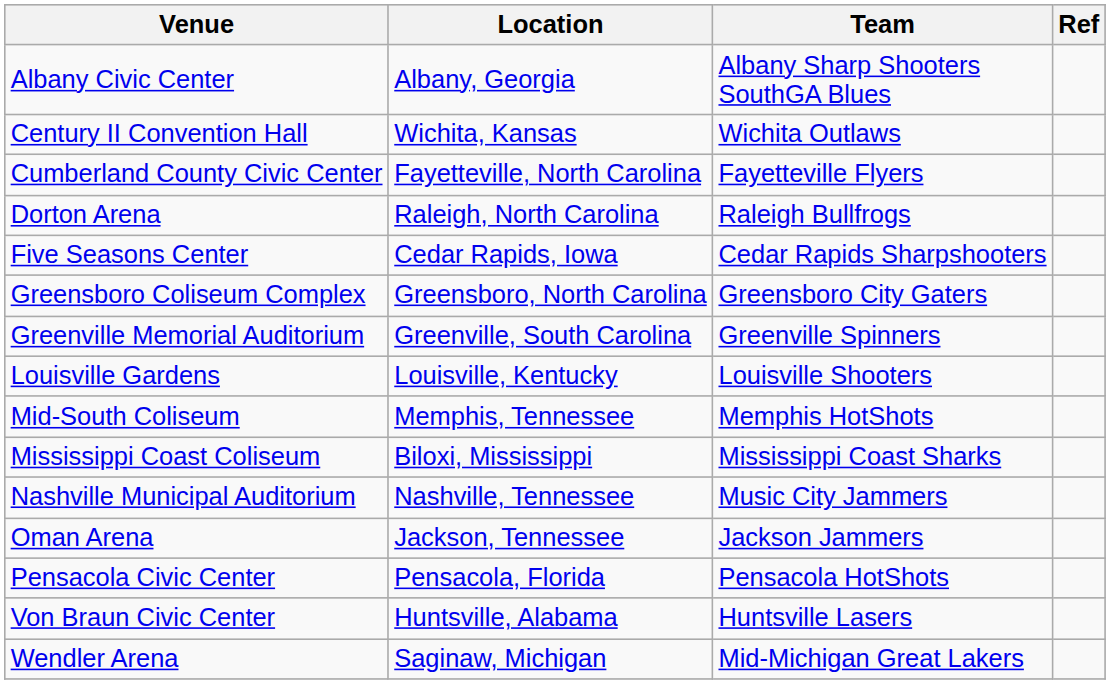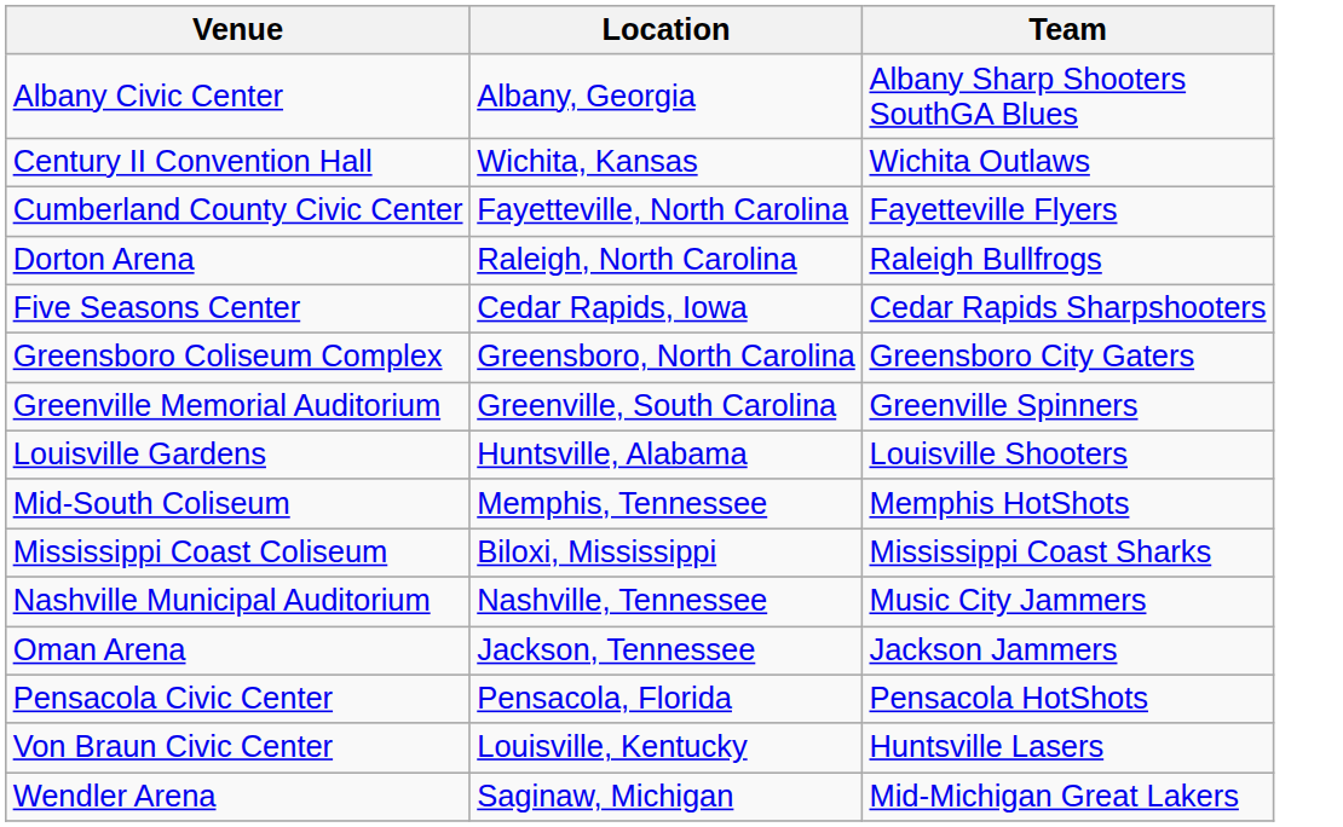 <table class="wikitable">
 <tr>
 <th>Venue</th>
 <th>Location</th>
 <th>Team</th>
-<th class="unsortable">Ref</th>
 </tr>
 <tr>
 <td><a href='#'>Albany Civic Center</a><br></td>
 <td><a href='#'>Albany, Georgia</a></td>
 <td><a href='#'>Albany Sharp Shooters</a> <br><a href='#'>SouthGA Blues</a> </td>
-<td></td>
 </tr>
 <tr>
 <td><a href='#'>Century II Convention Hall</a></td>
 <td><a href='#'>Wichita, Kansas</a></td>
 <td><a href='#'>Wichita Outlaws</a></td>
-<td></td>
 </tr>
 <tr>
 <td><a href='#'>Cumberland County Civic Center</a></td>
 <td><a href='#'>Fayetteville, North Carolina</a></td>
 <td><a href='#'>Fayetteville Flyers</a></td>
-<td></td>
 </tr>
 <tr>
 <td><a href='#'>Dorton Arena</a></td>
 <td><a href='#'>Raleigh, North Carolina</a></td>
 <td><a href='#'>Raleigh Bullfrogs</a></td>
-<td></td>
 </tr>
 <tr>
 <td><a href='#'>Five Seasons Center</a></td>
 <td><a href='#'>Cedar Rapids, Iowa</a></td>
 <td><a href='#'>Cedar Rapids Sharpshooters</a></td>
-<td></td>
 </tr>
 <tr>
 <td><a href='#'>Greensboro Coliseum Complex</a></td>
 <td><a href='#'>Greensboro, North Carolina</a></td>
 <td><a href='#'>Greensboro City Gaters</a></td>
-<td></td>
 </tr>
 <tr>
 <td><a href='#'>Greenville Memorial Auditorium</a></td>
 <td><a href='#'>Greenville, South Carolina</a></td>
 <td><a href='#'>Greenville Spinners</a></td>
-<td></td>
 </tr>
 <tr>
 <td><a href='#'>Louisville Gardens</a></td>
-<td><a href='#'>Louisville, Kentucky</a></td>
+<td><a href='#'>Huntsville, Alabama</a></td>
 <td><a href='#'>Louisville Shooters</a></td>
-<td></td>
 </tr>
 <tr>
 <td><a href='#'>Mid-South Coliseum</a></td>
 <td><a href='#'>Memphis, Tennessee</a></td>
 <td><a href='#'>Memphis HotShots</a></td>
-<td></td>
 </tr>
 <tr>
 <td><a href='#'>Mississippi Coast Coliseum</a></td>
 <td><a href='#'>Biloxi, Mississippi</a></td>
 <td><a href='#'>Mississippi Coast Sharks</a></td>
-<td></td>
 </tr>
 <tr>
 <td><a href='#'>Nashville Municipal Auditorium</a></td>
 <td><a href='#'>Nashville, Tennessee</a></td>
 <td><a href='#'>Music City Jammers</a></td>
-<td></td>
 </tr>
 <tr>
 <td><a href='#'>Oman Arena</a></td>
 <td><a href='#'>Jackson, Tennessee</a></td>
 <td><a href='#'>Jackson Jammers</a></td>
-<td></td>
 </tr>
 <tr>
 <td><a href='#'>Pensacola Civic Center</a></td>
 <td><a href='#'>Pensacola, Florida</a></td>
 <td><a href='#'>Pensacola HotShots</a></td>
-<td></td>
 </tr>
 <tr>
 <td><a href='#'>Von Braun Civic Center</a></td>
-<td><a href='#'>Huntsville, Alabama</a></td>
+<td><a href='#'>Louisville, Kentucky</a></td>
 <td><a href='#'>Huntsville Lasers</a></td>
-<td></td>
 </tr>
 <tr>
 <td><a href='#'>Wendler Arena</a></td>
 <td><a href='#'>Saginaw, Michigan</a></td>
 <td><a href='#'>Mid-Michigan Great Lakers</a></td>
-<td></td>
 </tr>
 </table>
